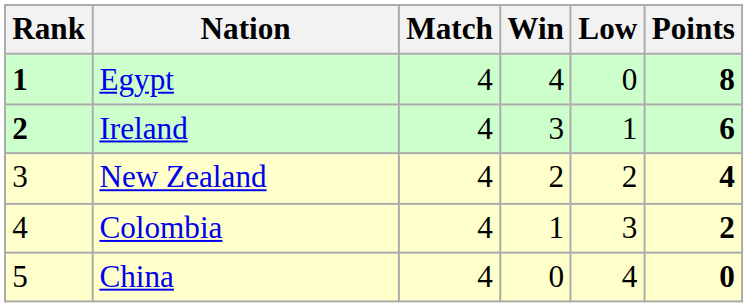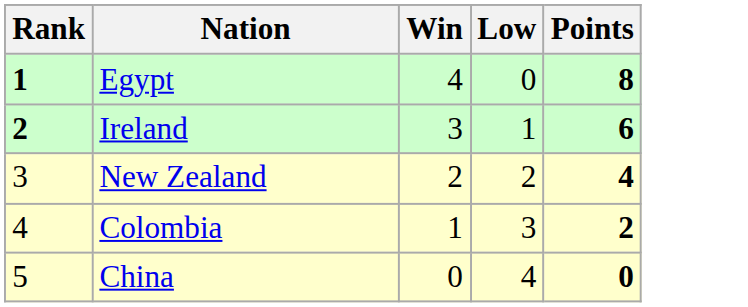 <table class="wikitable">
 <tr>
 <th width=20>Rank</th>
 <th width=150>Nation</th>
-<th width=20>Match</th>
 <th width=20>Win</th>
 <th width=20>Low</th>
 <th width=20>Points</th>
 </tr>
 <tr align="right" style="background:#ccffcc;">
 <td align="left"><strong>1</strong></td>
 <td align="left"> <a href='#'>Egypt</a></td>
 <td>4</td>
-<td>4</td>
 <td>0</td>
 <td><strong>8</strong></td>
 </tr>
 <tr align="right" style="background:#ccffcc;">
 <td align="left"><strong>2</strong></td>
 <td align="left"> <a href='#'>Ireland</a></td>
-<td>4</td>
 <td>3</td>
 <td>1</td>
 <td><strong>6</strong></td>
 </tr>
 <tr align="right" style="background:#ffffcc;">
 <td align="left">3</td>
 <td align="left"> <a href='#'>New Zealand</a></td>
-<td>4</td>
 <td>2</td>
 <td>2</td>
 <td><strong>4</strong></td>
 </tr>
 <tr align="right" style="background:#ffffcc;">
 <td align="left">4</td>
 <td align="left"> <a href='#'>Colombia</a></td>
-<td>4</td>
 <td>1</td>
 <td>3</td>
 <td><strong>2</strong></td>
 </tr>
 <tr align="right" style="background:#ffffcc;">
 <td align="left">5</td>
 <td align="left"> <a href='#'>China</a></td>
-<td>4</td>
 <td>0</td>
 <td>4</td>
 <td><strong>0</strong></td>
 </tr>
 </table>
